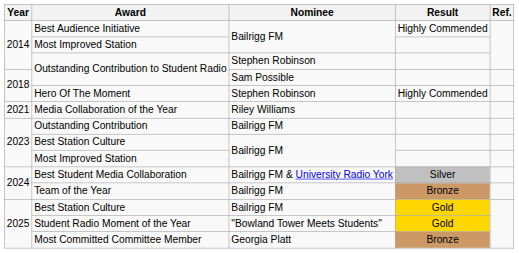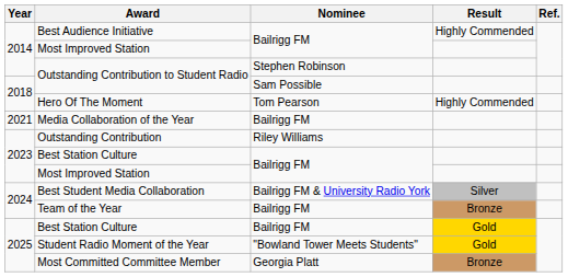 <table class="wikitable">
 <tr>
 <th>Year</th>
 <th>Award</th>
 <th>Nominee</th>
 <th>Result</th>
 <th>Ref.</th>
 </tr>
 <tr>
 <td rowspan="3">2014</td>
 <td>Best Audience Initiative</td>
 <td rowspan="2">Bailrigg FM</td>
 <td>Highly Commended</td>
 <td rowspan="3"></td>
 </tr>
 <tr>
 <td>Most Improved Station</td>
 <td></td>
 </tr>
 <tr>
 <td rowspan="2">Outstanding Contribution to Student Radio</td>
 <td>Stephen Robinson</td>
 <td></td>
 </tr>
 <tr>
 <td rowspan="2">2018</td>
 <td>Sam Possible</td>
 <td></td>
 <td></td>
 </tr>
 <tr>
 <td>Hero Of The Moment</td>
-<td>Stephen Robinson</td>
+<td>Tom Pearson</td>
 <td>Highly Commended</td>
 <td></td>
 </tr>
 <tr>
 <td>2021</td>
 <td>Media Collaboration of the Year</td>
-<td>Riley Williams</td>
+<td Bailrigg FM>Bailrigg FM</td>
 <td></td>
 <td></td>
 </tr>
 <tr>
 <td rowspan="3">2023</td>
 <td>Outstanding Contribution</td>
-<td Bailrigg FM>Bailrigg FM</td>
+<td>Riley Williams</td>
 <td></td>
 <td></td>
 </tr>
 <tr>
 <td>Best Station Culture</td>
 <td rowspan="2">Bailrigg FM</td>
 <td></td>
 <td></td>
 </tr>
 <tr>
 <td>Most Improved Station</td>
 <td></td>
 <td></td>
 </tr>
 <tr>
 <td rowspan="2">2024</td>
 <td>Best Student Media Collaboration</td>
 <td>Bailrigg FM & <a href='#'>University Radio York</a></td>
 <td style="background:silver; vertical-align:middle; text-align:center;">Silver</td>
 <td></td>
 </tr>
 <tr>
 <td>Team of the Year</td>
 <td Bailrigg FM>Bailrigg FM</td>
 <td style="background:#c96;vertical-align:middle; text-align:center;">Bronze</td>
 <td></td>
 </tr>
 <tr>
 <td rowspan="3">2025</td>
 <td>Best Station Culture</td>
 <td>Bailrigg FM</td>
 <td style="background:gold; vertical-align:middle; text-align:center;">Gold</td>
 <td rowspan="3"></td>
 </tr>
 <tr>
 <td>Student Radio Moment of the Year</td>
 <td>"Bowland Tower Meets Students"</td>
 <td style="background:gold; vertical-align:middle; text-align:center;">Gold</td>
 </tr>
 <tr>
 <td>Most Committed Committee Member</td>
 <td>Georgia Platt</td>
 <td style="background:#c96;vertical-align:middle; text-align:center;">Bronze</td>
 </tr>
 </table>
